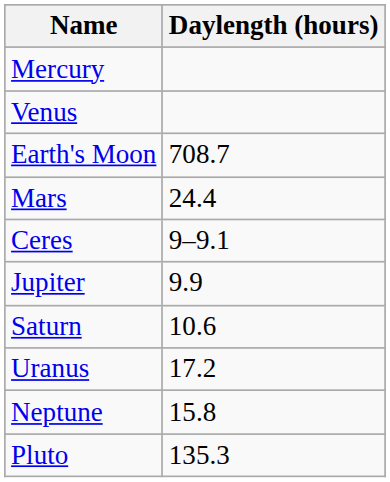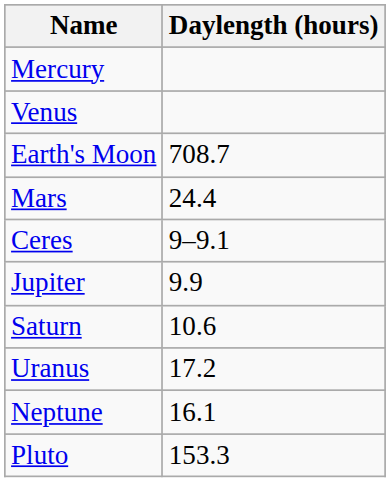 <table class="wikitable">
 <tr>
 <th>Name</th>
 <th>Daylength (hours)</th>
 </tr>
 <tr>
 <td><a href='#'>Mercury</a></td>
 <td></td>
 </tr>
 <tr>
 <td><a href='#'>Venus</a></td>
 <td></td>
 </tr>
 <tr>
 <td><a href='#'>Earth's Moon</a></td>
 <td>708.7</td>
 </tr>
 <tr>
 <td><a href='#'>Mars</a></td>
 <td>24.4</td>
 </tr>
 <tr>
 <td><a href='#'>Ceres</a></td>
 <td>9–9.1</td>
 </tr>
 <tr>
 <td><a href='#'>Jupiter</a></td>
 <td>9.9</td>
 </tr>
 <tr>
 <td><a href='#'>Saturn</a></td>
 <td>10.6</td>
 </tr>
 <tr>
 <td><a href='#'>Uranus</a></td>
 <td>17.2</td>
 </tr>
 <tr>
 <td><a href='#'>Neptune</a></td>
-<td>15.8</td>
+<td>16.1</td>
 </tr>
 <tr>
 <td><a href='#'>Pluto</a></td>
-<td>135.3</td>
+<td>153.3</td>
 </tr>
 </table>
